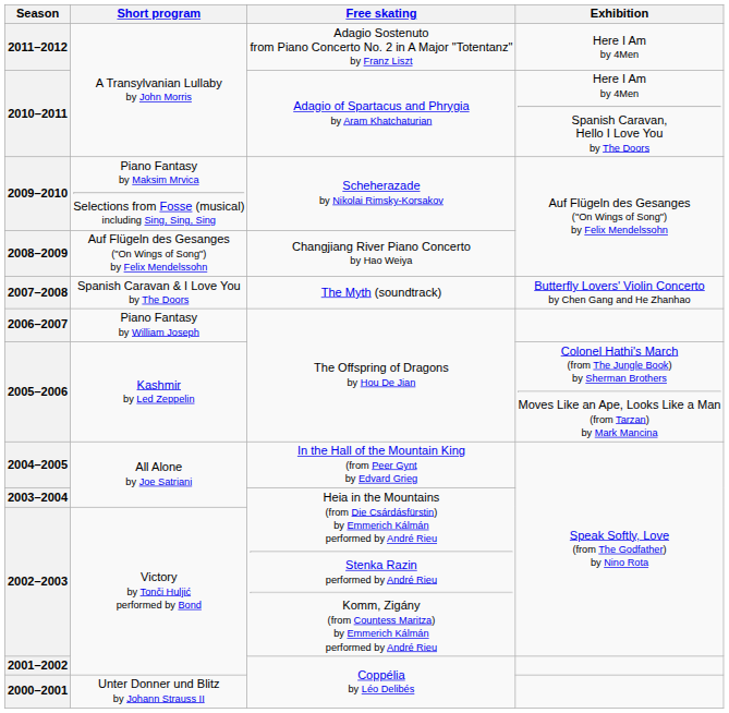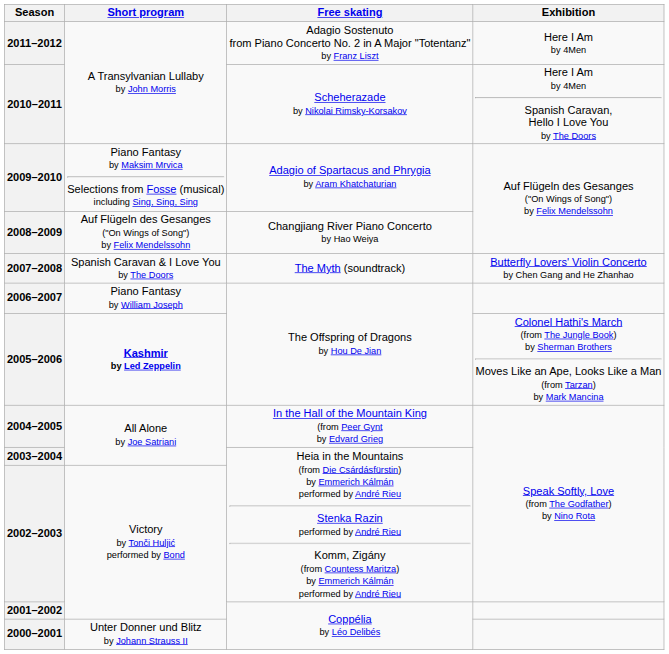 <table class="wikitable" style="text-align:center">
 <tr>
 <th>Season</th>
 <th><a href='#'>Short program</a></th>
 <th><a href='#'>Free skating</a></th>
 <th>Exhibition</th>
 </tr>
 <tr>
 <th>2011–2012</th>
 <td rowspan = "2">A Transylvanian Lullaby <br> <small> by <a href='#'>John Morris</a> </small></td>
 <td>Adagio Sostenuto <br> from Piano Concerto No. 2 in A Major "Totentanz" <br><small> by <a href='#'>Franz Liszt</a> </small></td>
 <td>Here I Am <br> <small> by 4Men</small></td>
 </tr>
 <tr>
 <th>2010–2011</th>
-<td><a href='#'>Adagio of Spartacus and Phrygia</a> <br> <small> by <a href='#'>Aram Khatchaturian</a> </small></td>
+<td><a href='#'>Scheherazade</a> <br> <small> by <a href='#'>Nikolai Rimsky-Korsakov</a></small></td>
 <td>Here I Am <br> <small> by 4Men</small><hr>Spanish Caravan,<br>Hello I Love You<br> <small> by  <a href='#'>The Doors</a> </small></td>
 </tr>
 <tr>
 <th>2009–2010</th>
 <td>Piano Fantasy <br> <small> by <a href='#'>Maksim Mrvica</a> </small> <hr> Selections from <a href='#'>Fosse</a> (musical) <br>  <small> including <a href='#'>Sing, Sing, Sing</a></small></td>
-<td><a href='#'>Scheherazade</a> <br> <small> by <a href='#'>Nikolai Rimsky-Korsakov</a></small></td>
+<td><a href='#'>Adagio of Spartacus and Phrygia</a> <br> <small> by <a href='#'>Aram Khatchaturian</a> </small></td>
 <td rowspan=2>Auf Flügeln des Gesanges <br> <small> ("On Wings of Song") <br> by <a href='#'>Felix Mendelssohn</a></small></td>
 </tr>
 <tr>
 <th>2008–2009</th>
 <td>Auf Flügeln des Gesanges <br> <small> ("On Wings of Song") <br>  by <a href='#'>Felix Mendelssohn</a></small></td>
 <td>Changjiang River Piano Concerto <br> <small> by Hao Weiya</small></td>
 </tr>
 <tr>
 <th>2007–2008</th>
 <td>Spanish Caravan & I Love You<br> <small> by <a href='#'>The Doors</a></small></td>
 <td><a href='#'>The Myth</a> (soundtrack)</td>
 <td><a href='#'>Butterfly Lovers' Violin Concerto</a> <br> <small> by Chen Gang and He Zhanhao</small></td>
 </tr>
 <tr>
 <th>2006–2007</th>
 <td>Piano Fantasy <br> <small> by <a href='#'>William Joseph</a></small></td>
 <td rowspan = "2">The Offspring of Dragons<br> <small> by <a href='#'>Hou De Jian</a></small></td>
 <td></td>
 </tr>
 <tr>
 <th>2005–2006</th>
-<td><a href='#'>Kashmir</a> <br> <small> by <a href='#'>Led Zeppelin</a></small></td>
+<td><strong><a href='#'>Kashmir</a> <br> <small> by <a href='#'>Led Zeppelin</a></small></strong></td>
 <td><a href='#'>Colonel Hathi's March</a> <br> <small> (from <a href='#'>The Jungle Book</a>) <br> by <a href='#'>Sherman Brothers</a></small> <hr> Moves Like an Ape, Looks Like a Man <br> <small> (from <a href='#'>Tarzan</a>) <br> by <a href='#'>Mark Mancina</a></small></td>
 </tr>
 <tr>
 <th>2004–2005</th>
 <td rowspan=2>All Alone <br> <small> by <a href='#'>Joe Satriani</a></small></td>
 <td><a href='#'>In the Hall of the Mountain King</a> <br> <small> (from <a href='#'>Peer Gynt</a> <br> by <a href='#'>Edvard Grieg</a></small></td>
 <td rowspan=3><a href='#'>Speak Softly, Love</a> <br> <small> (from <a href='#'>The Godfather</a>) <br> by <a href='#'>Nino Rota</a></small></td>
 </tr>
 <tr>
 <th>2003–2004</th>
 <td rowspan=2>Heia in the Mountains <br> <small> (from <a href='#'>Die Csárdásfürstin</a>) <br> by <a href='#'>Emmerich Kálmán</a> <br> performed by <a href='#'>André Rieu</a></small> <hr> <a href='#'>Stenka Razin</a> <br> <small>performed by <a href='#'>André Rieu</a></small> <hr> Komm, Zigány <br> <small> (from <a href='#'>Countess Maritza</a>) <br> by <a href='#'>Emmerich Kálmán</a> <br> performed by <a href='#'>André Rieu</a></small></td>
 </tr>
 <tr>
 <th>2002–2003</th>
 <td rowspan=2>Victory <br> <small> by <a href='#'>Tonči Huljić</a> <br> performed by <a href='#'>Bond</a></small></td>
 </tr>
 <tr>
 <th>2001–2002</th>
 <td rowspan=2><a href='#'>Coppélia</a> <br> <small> by <a href='#'>Léo Delibés</a> </small></td>
 <td></td>
 </tr>
 <tr>
 <th>2000–2001</th>
 <td>Unter Donner und Blitz <br> <small> by <a href='#'>Johann Strauss II</a></small></td>
 <td></td>
 </tr>
 </table>
